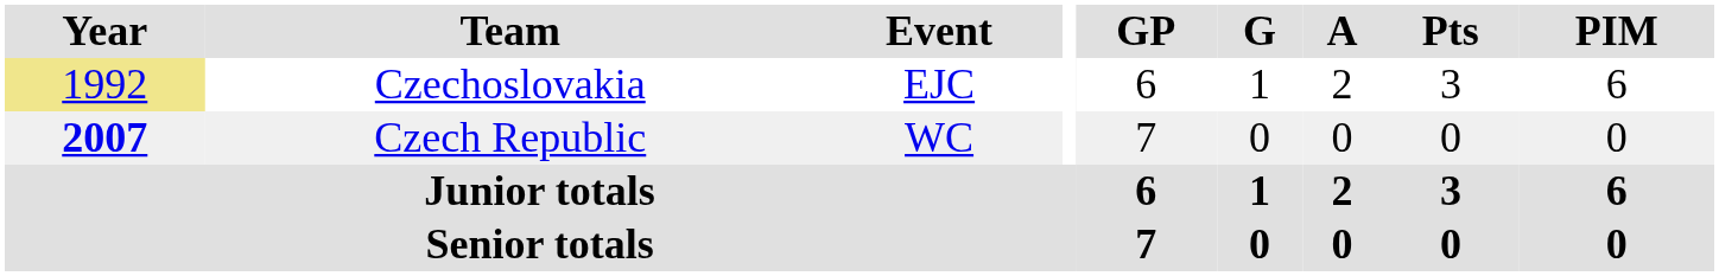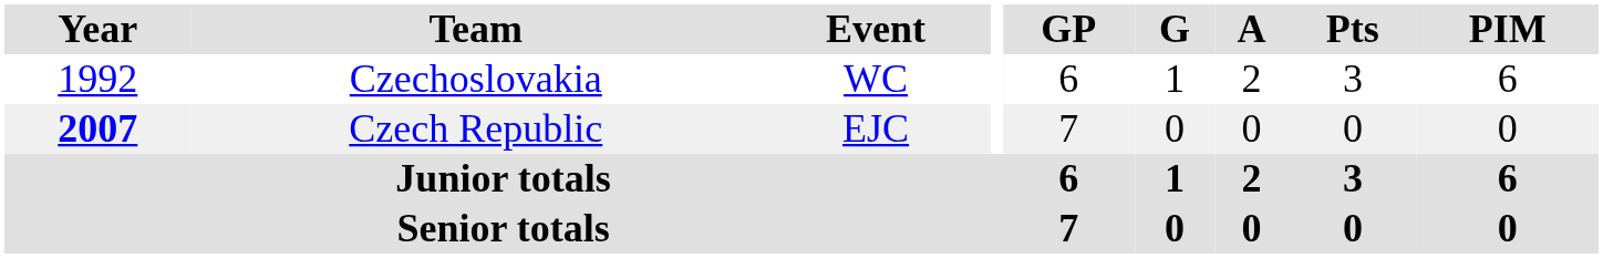 <table border="0" cellpadding="1" cellspacing="0" ID="Table3" style="text-align:center; width:40em">
 <tr bgcolor="#e0e0e0">
 <th>Year</th>
 <th>Team</th>
 <th>Event</th>
 <th rowspan="102" bgcolor="#ffffff"></th>
 <th>GP</th>
 <th>G</th>
 <th>A</th>
 <th>Pts</th>
 <th>PIM</th>
 </tr>
 <tr>
-<td style="background: khaki;"><a href='#'>1992</a></td>
+<td><a href='#'>1992</a></td>
 <td><a href='#'>Czechoslovakia</a></td>
-<td><a href='#'>EJC</a></td>
+<td><a href='#'>WC</a></td>
 <td>6</td>
 <td>1</td>
 <td>2</td>
 <td>3</td>
 <td>6</td>
 </tr>
 <tr bgcolor="#f0f0f0">
 <td><strong><a href='#'>2007</a></strong></td>
 <td><a href='#'>Czech Republic</a></td>
-<td><a href='#'>WC</a></td>
+<td><a href='#'>EJC</a></td>
 <td>7</td>
 <td>0</td>
 <td>0</td>
 <td>0</td>
 <td>0</td>
 </tr>
 <tr bgcolor="#e0e0e0">
 <th colspan="4">Junior totals</th>
 <th>6</th>
 <th>1</th>
 <th>2</th>
 <th>3</th>
 <th>6</th>
 </tr>
 <tr bgcolor="#e0e0e0">
 <th colspan="4">Senior totals</th>
 <th>7</th>
 <th>0</th>
 <th>0</th>
 <th>0</th>
 <th>0</th>
 </tr>
 </table>
